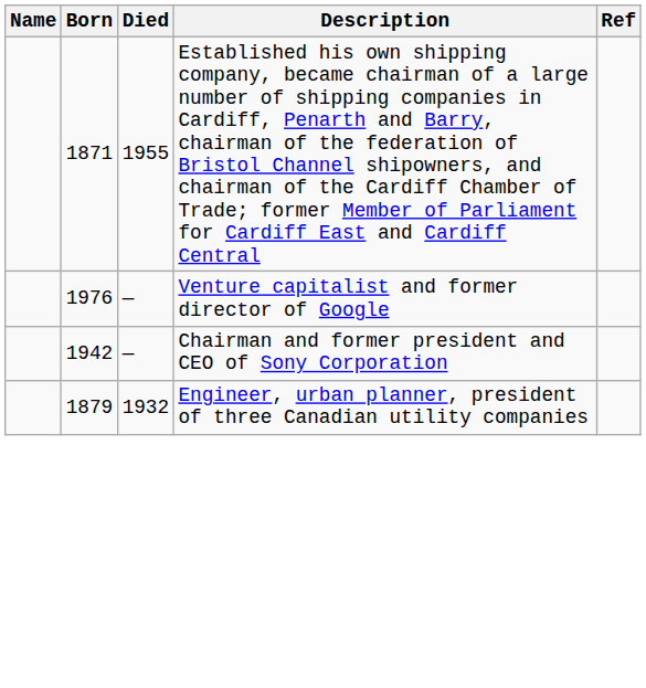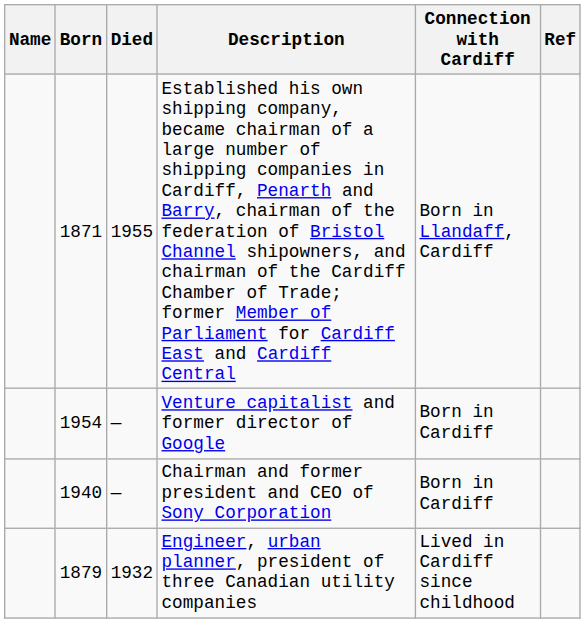 <table class="sortable wikitable" style="text-align: left; width: 68%;">
 <tr>
 <th scope="col">Name</th>
 <th scope="col">Born</th>
 <th scope="col">Died</th>
 <th scope="col">Description</th>
+<th scope="col">Connection with Cardiff</th>
 <th scope="col"><abbr>Ref</abbr></th>
 </tr>
 <tr>
 <td></td>
 <td>1871</td>
 <td>1955</td>
 <td>Established his own shipping company, became chairman of a large number of shipping companies in Cardiff, <a href='#'>Penarth</a> and <a href='#'>Barry</a>, chairman of the federation of <a href='#'>Bristol Channel</a> shipowners, and chairman of the Cardiff Chamber of Trade; former <a href='#'>Member of Parliament</a> for <a href='#'>Cardiff East</a> and <a href='#'>Cardiff Central</a></td>
+<td>Born in <a href='#'>Llandaff</a>, Cardiff</td>
 <td></td>
 </tr>
 <tr>
 <td></td>
-<td>1976</td>
+<td>1954</td>
 <td>—</td>
 <td><a href='#'>Venture capitalist</a> and former director of <a href='#'>Google</a></td>
+<td>Born in Cardiff</td>
 <td></td>
 </tr>
 <tr>
 <td></td>
-<td>1942</td>
+<td>1940</td>
 <td>—</td>
 <td>Chairman and former president and CEO of <a href='#'>Sony Corporation</a></td>
+<td>Born in Cardiff</td>
 <td></td>
 </tr>
 <tr>
 <td></td>
 <td>1879</td>
 <td>1932</td>
 <td><a href='#'>Engineer</a>, <a href='#'>urban planner</a>, president of three Canadian utility companies</td>
+<td>Lived in Cardiff since childhood</td>
 <td></td>
 </tr>
 </table>
